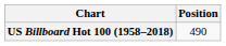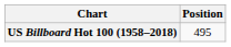 <table class="wikitable plainrowheaders">
 <tr>
 <th scope="col">Chart</th>
 <th scope="col">Position</th>
 </tr>
 <tr>
 <th scope="row">US <em>Billboard</em> Hot 100 (1958–2018)</th>
-<td style="text-align:center;">490</td>
+<td style="text-align:center;">495</td>
 </tr>
 </table>
